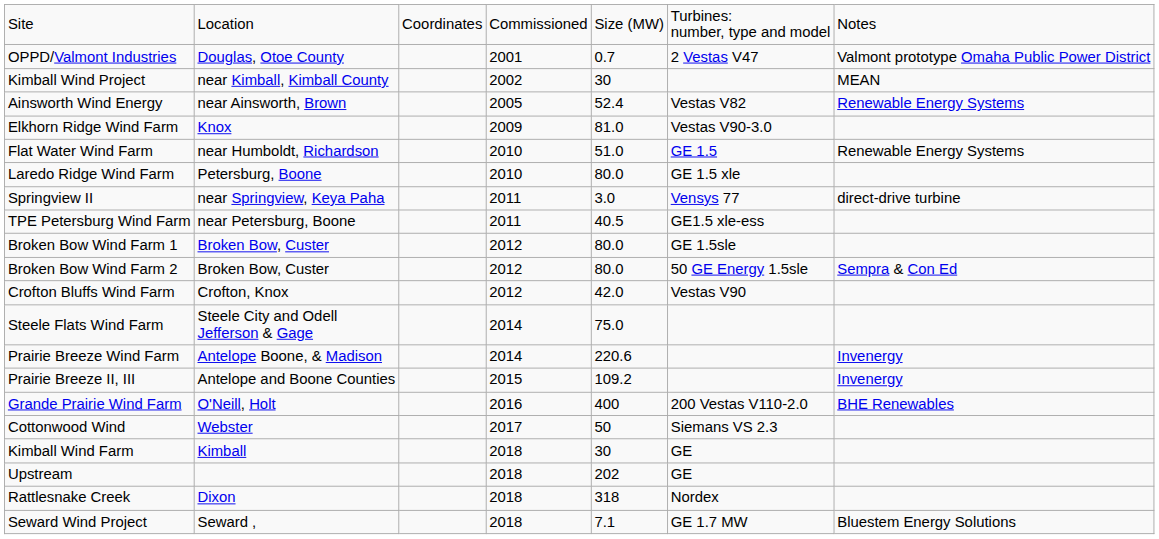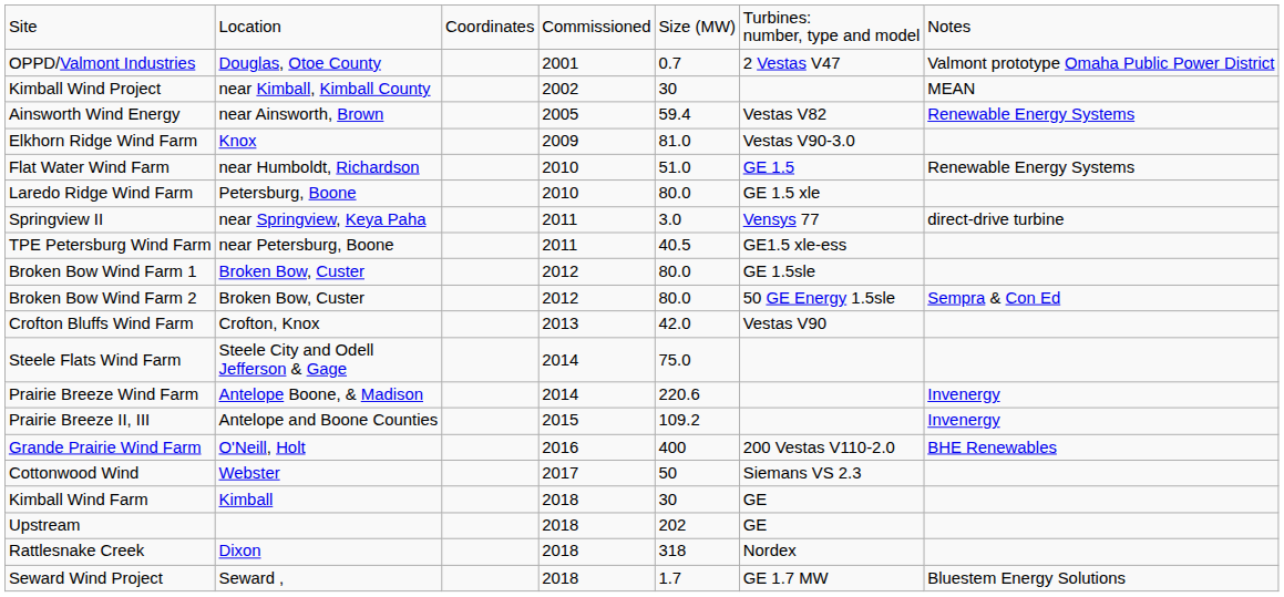 <table class="wikitable sortable">
 <tr>
 <td>Site</td>
 <td>Location</td>
 <td>Coordinates</td>
 <td>Commissioned</td>
 <td>Size (MW)</td>
 <td>Turbines:<br> number, type and model</td>
 <td>Notes</td>
 </tr>
 <tr>
 <td>OPPD/<a href='#'>Valmont Industries</a></td>
 <td><a href='#'>Douglas</a>, <a href='#'>Otoe County</a></td>
 <td></td>
 <td>2001</td>
 <td>0.7</td>
 <td>2 <a href='#'>Vestas</a> V47</td>
 <td>Valmont prototype <a href='#'>Omaha Public Power District</a></td>
 </tr>
 <tr>
 <td>Kimball Wind Project</td>
 <td>near <a href='#'>Kimball</a>, <a href='#'>Kimball County</a></td>
 <td></td>
 <td>2002</td>
 <td>30</td>
 <td></td>
 <td>MEAN</td>
 </tr>
 <tr>
 <td>Ainsworth Wind Energy</td>
 <td>near Ainsworth, <a href='#'>Brown</a></td>
 <td></td>
 <td>2005</td>
-<td>52.4</td>
+<td>59.4</td>
 <td>Vestas V82</td>
 <td><a href='#'>Renewable Energy Systems</a></td>
 </tr>
 <tr>
 <td>Elkhorn Ridge Wind Farm</td>
 <td><a href='#'>Knox</a></td>
 <td></td>
 <td>2009</td>
 <td>81.0</td>
 <td>Vestas V90-3.0</td>
 <td></td>
 </tr>
 <tr>
 <td>Flat Water Wind Farm</td>
 <td>near Humboldt, <a href='#'>Richardson</a></td>
 <td></td>
 <td>2010</td>
 <td>51.0</td>
 <td><a href='#'>GE 1.5</a></td>
 <td>Renewable Energy Systems</td>
 </tr>
 <tr>
 <td>Laredo Ridge Wind Farm</td>
 <td>Petersburg, <a href='#'>Boone</a></td>
 <td></td>
 <td>2010</td>
 <td>80.0</td>
 <td>GE	1.5 xle</td>
 <td></td>
 </tr>
 <tr>
 <td>Springview II</td>
 <td>near <a href='#'>Springview</a>, <a href='#'>Keya Paha</a></td>
 <td></td>
 <td>2011</td>
 <td>3.0</td>
 <td><a href='#'>Vensys</a> 77</td>
 <td>direct-drive turbine</td>
 </tr>
 <tr>
 <td>TPE Petersburg Wind Farm</td>
 <td>near Petersburg, Boone</td>
 <td></td>
 <td>2011</td>
 <td>40.5</td>
 <td>GE1.5 xle-ess</td>
 <td></td>
 </tr>
 <tr>
 <td>Broken Bow Wind Farm 1</td>
 <td><a href='#'>Broken Bow</a>, <a href='#'>Custer</a></td>
 <td></td>
 <td>2012</td>
 <td>80.0</td>
 <td>GE 1.5sle</td>
 <td></td>
 </tr>
 <tr>
 <td>Broken Bow Wind Farm 2</td>
 <td>Broken Bow, Custer</td>
 <td></td>
 <td>2012</td>
 <td>80.0</td>
 <td>50 <a href='#'>GE Energy</a> 1.5sle</td>
 <td><a href='#'>Sempra</a> & <a href='#'>Con Ed</a></td>
 </tr>
 <tr>
 <td>Crofton Bluffs Wind Farm</td>
 <td>Crofton, Knox</td>
 <td></td>
-<td>2012</td>
+<td>2013</td>
 <td>42.0</td>
 <td>Vestas V90</td>
 <td></td>
 </tr>
 <tr>
 <td>Steele Flats Wind Farm</td>
 <td>Steele City and Odell<br><a href='#'>Jefferson</a> & <a href='#'>Gage</a></td>
 <td></td>
 <td>2014</td>
 <td>75.0</td>
 <td></td>
 <td></td>
 </tr>
 <tr>
 <td>Prairie Breeze Wind Farm</td>
 <td><a href='#'>Antelope</a> Boone, & <a href='#'>Madison</a></td>
 <td></td>
 <td>2014</td>
 <td>220.6</td>
 <td></td>
 <td><a href='#'>Invenergy</a></td>
 </tr>
 <tr>
 <td>Prairie Breeze II, III</td>
 <td>Antelope and Boone Counties</td>
 <td></td>
 <td>2015</td>
 <td>109.2</td>
 <td></td>
 <td><a href='#'>Invenergy</a></td>
 </tr>
 <tr>
 <td><a href='#'>Grande Prairie Wind Farm</a></td>
 <td><a href='#'>O'Neill</a>, <a href='#'>Holt</a></td>
 <td></td>
 <td>2016</td>
 <td>400</td>
 <td>200 Vestas V110-2.0</td>
 <td><a href='#'>BHE Renewables</a></td>
 </tr>
 <tr>
 <td>Cottonwood Wind</td>
 <td><a href='#'>Webster</a></td>
 <td></td>
 <td>2017</td>
 <td>50</td>
 <td>Siemans VS 2.3</td>
 <td></td>
 </tr>
 <tr>
 <td>Kimball Wind Farm</td>
 <td><a href='#'>Kimball</a></td>
 <td></td>
 <td>2018</td>
 <td>30</td>
 <td>GE</td>
 <td></td>
 </tr>
 <tr>
 <td>Upstream</td>
 <td></td>
 <td></td>
 <td>2018</td>
 <td>202</td>
 <td>GE</td>
 <td></td>
 </tr>
 <tr>
 <td>Rattlesnake Creek</td>
 <td><a href='#'>Dixon</a></td>
 <td></td>
 <td>2018</td>
 <td>318</td>
 <td>Nordex</td>
 <td></td>
 </tr>
 <tr>
 <td>Seward Wind Project</td>
 <td>Seward ,</td>
 <td></td>
 <td>2018</td>
-<td>7.1</td>
+<td>1.7</td>
 <td>GE 1.7 MW</td>
 <td>Bluestem Energy Solutions </td>
 </tr>
 </table>
